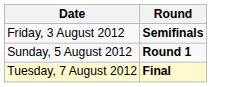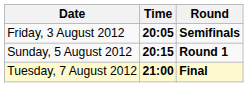 <table class="wikitable">
 <tr>
 <th>Date</th>
+<th>Time</th>
 <th>Round</th>
 </tr>
 <tr>
 <td>Friday, 3 August 2012</td>
+<td><strong>20:05</strong></td>
 <td><strong>Semifinals</strong></td>
 </tr>
 <tr>
 <td>Sunday, 5 August 2012</td>
+<td><strong>20:15</strong></td>
 <td><strong>Round 1</strong></td>
 </tr>
 <tr style=background:lemonchiffon>
 <td>Tuesday, 7 August 2012</td>
+<td><strong>21:00</strong></td>
 <td><strong>Final</strong></td>
 </tr>
 </table>
